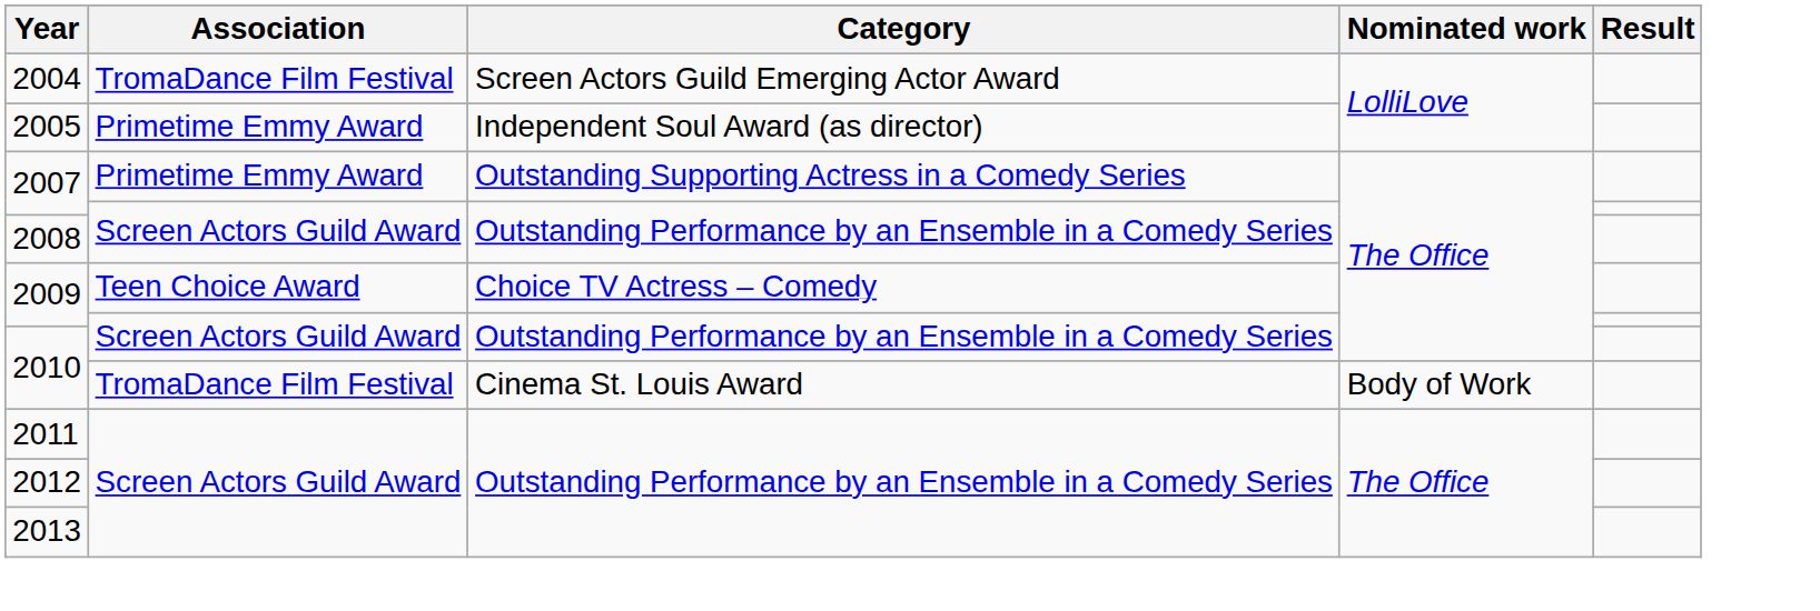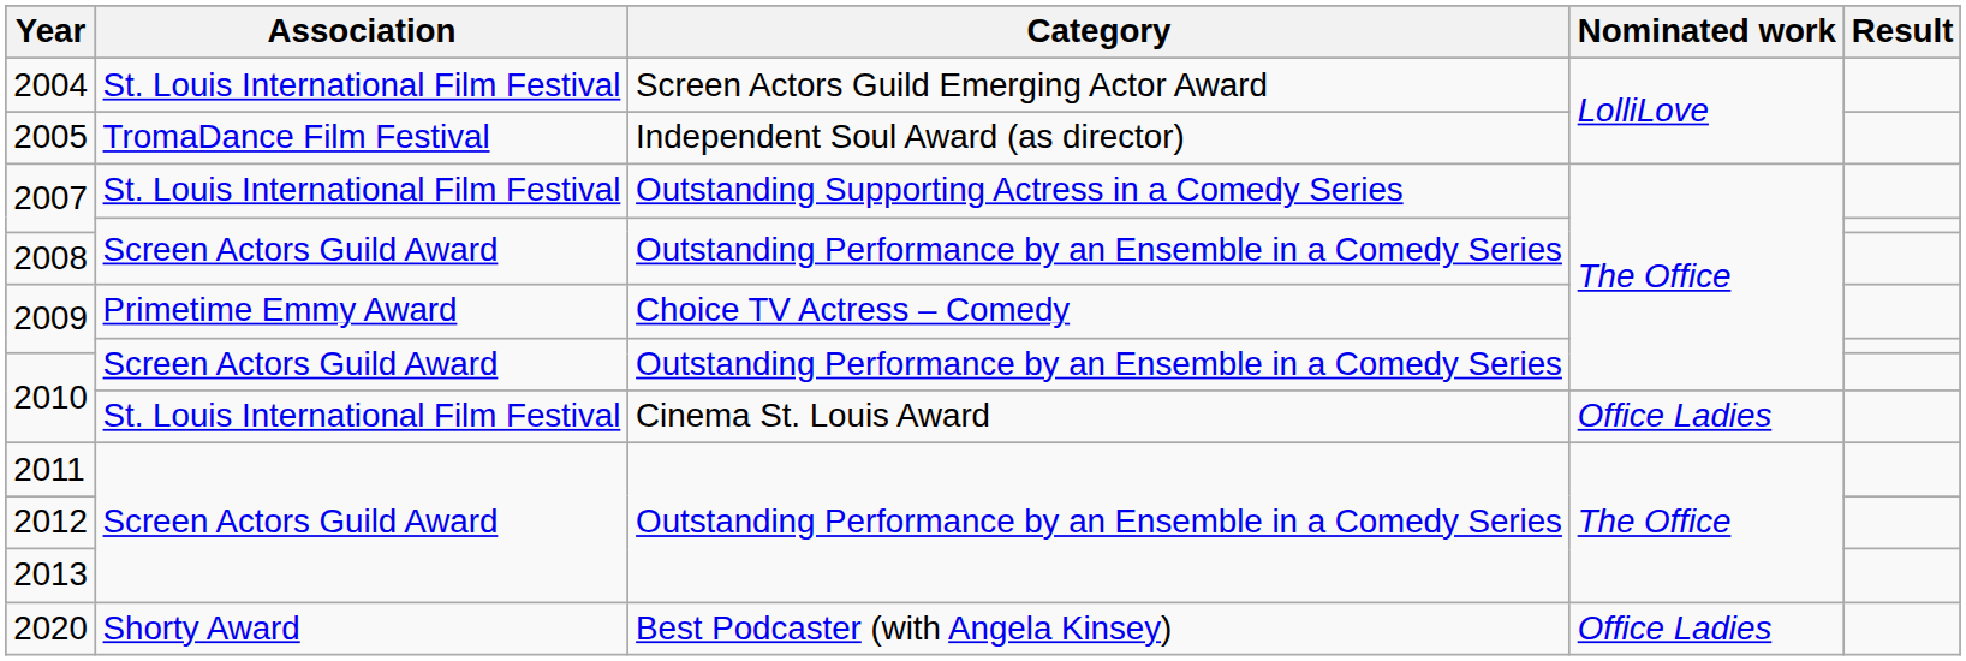 <table class="wikitable sortable">
 <tr style="background:#B0C4DE;">
 <th>Year</th>
 <th>Association</th>
 <th>Category</th>
 <th>Nominated work</th>
 <th>Result</th>
 </tr>
 <tr>
 <td>2004</td>
-<td><a href='#'>TromaDance Film Festival</a></td>
+<td><a href='#'>St. Louis International Film Festival</a></td>
 <td>Screen Actors Guild Emerging Actor Award</td>
 <td rowspan="2"><em><a href='#'>LolliLove</a></em></td>
 <td></td>
 </tr>
 <tr>
 <td>2005</td>
-<td><a href='#'>Primetime Emmy Award</a></td>
+<td><a href='#'>TromaDance Film Festival</a></td>
 <td>Independent Soul Award (as director)</td>
 <td></td>
 </tr>
 <tr>
 <td rowspan="2">2007</td>
-<td><a href='#'>Primetime Emmy Award</a></td>
+<td><a href='#'>St. Louis International Film Festival</a></td>
 <td><a href='#'>Outstanding Supporting Actress in a Comedy Series</a></td>
 <td rowspan="6"><em><a href='#'>The Office</a></em></td>
 <td></td>
 </tr>
 <tr>
 <td rowspan="2"><a href='#'>Screen Actors Guild Award</a></td>
 <td rowspan="2"><a href='#'>Outstanding Performance by an Ensemble in a Comedy Series</a></td>
 <td></td>
 </tr>
 <tr>
 <td>2008</td>
 <td></td>
 </tr>
 <tr>
 <td rowspan="2">2009</td>
-<td><a href='#'>Teen Choice Award</a></td>
+<td><a href='#'>Primetime Emmy Award</a></td>
 <td><a href='#'>Choice TV Actress – Comedy</a></td>
 <td></td>
 </tr>
 <tr>
 <td rowspan="2"><a href='#'>Screen Actors Guild Award</a></td>
 <td rowspan="2"><a href='#'>Outstanding Performance by an Ensemble in a Comedy Series</a></td>
 <td></td>
 </tr>
 <tr>
 <td rowspan="2">2010</td>
 <td></td>
 </tr>
 <tr>
-<td><a href='#'>TromaDance Film Festival</a></td>
+<td><a href='#'>St. Louis International Film Festival</a></td>
 <td>Cinema St. Louis Award</td>
-<td>Body of Work</td>
+<td><em><a href='#'>Office Ladies</a></em></td>
 <td></td>
 </tr>
 <tr>
 <td>2011</td>
 <td rowspan="3"><a href='#'>Screen Actors Guild Award</a></td>
 <td rowspan="3"><a href='#'>Outstanding Performance by an Ensemble in a Comedy Series</a></td>
 <td rowspan="3"><em><a href='#'>The Office</a></em></td>
 <td></td>
 </tr>
 <tr>
 <td>2012</td>
 <td></td>
 </tr>
 <tr>
 <td>2013</td>
 <td></td>
 </tr>
+<tr>
+<td>2020</td>
+<td><a href='#'>Shorty Award</a></td>
+<td><a href='#'>Best Podcaster</a> (with <a href='#'>Angela Kinsey</a>)</td>
+<td><em><a href='#'>Office Ladies</a></em></td>
+<td></td>
+</tr>
 </table>
